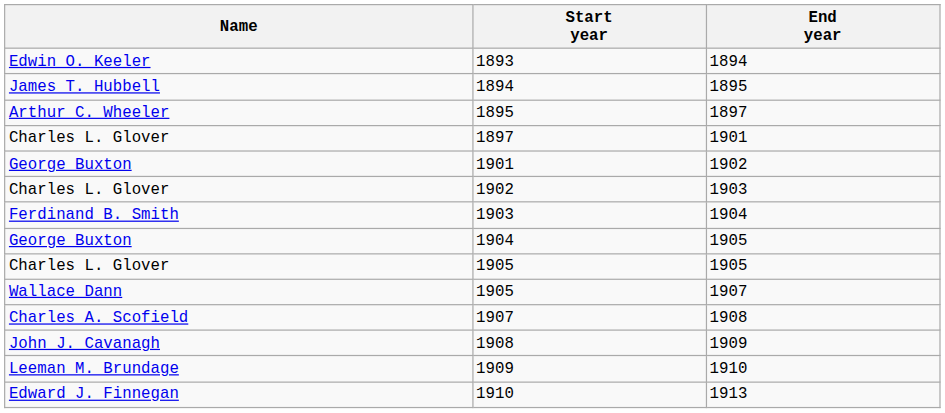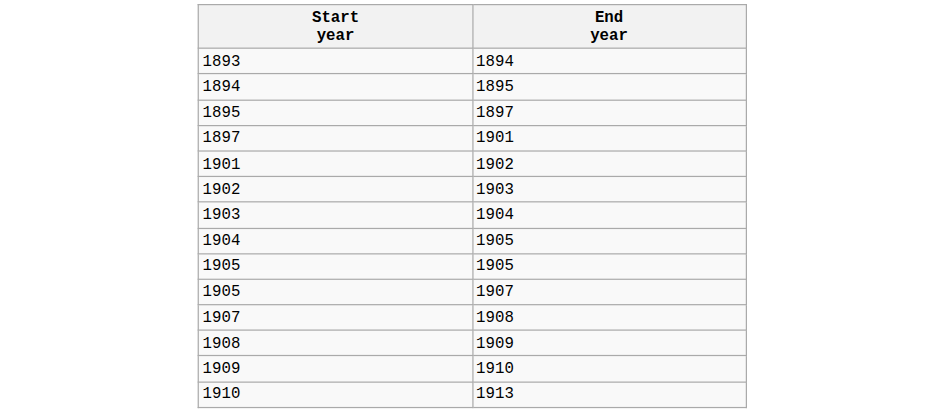 <table class="wikitable" style="margin:1em auto;">
 <tr>
-<th width="20%">Name</th>
 <th width="10%">Start<br>year</th>
 <th width="10%">End<br>year</th>
 </tr>
 <tr>
-<td><a href='#'>Edwin O. Keeler</a></td>
 <td>1893</td>
 <td>1894</td>
 </tr>
 <tr>
-<td><a href='#'>James T. Hubbell</a></td>
 <td>1894</td>
 <td>1895</td>
 </tr>
 <tr>
-<td><a href='#'>Arthur C. Wheeler</a></td>
 <td>1895</td>
 <td>1897</td>
 </tr>
 <tr>
-<td>Charles L. Glover</td>
 <td>1897</td>
 <td>1901</td>
 </tr>
 <tr>
-<td><a href='#'>George Buxton</a></td>
 <td>1901</td>
 <td>1902</td>
 </tr>
 <tr>
-<td>Charles L. Glover</td>
 <td>1902</td>
 <td>1903</td>
 </tr>
 <tr>
-<td><a href='#'>Ferdinand B. Smith</a></td>
 <td>1903</td>
 <td>1904</td>
 </tr>
 <tr>
-<td><a href='#'>George Buxton</a></td>
 <td>1904</td>
 <td>1905</td>
 </tr>
 <tr>
-<td>Charles L. Glover</td>
 <td>1905</td>
 <td>1905</td>
 </tr>
 <tr>
-<td><a href='#'>Wallace Dann</a></td>
 <td>1905</td>
 <td>1907</td>
 </tr>
 <tr>
-<td><a href='#'>Charles A. Scofield</a></td>
 <td>1907</td>
 <td>1908</td>
 </tr>
 <tr>
-<td><a href='#'>John J. Cavanagh</a></td>
 <td>1908</td>
 <td>1909</td>
 </tr>
 <tr>
-<td><a href='#'>Leeman M. Brundage</a></td>
 <td>1909</td>
 <td>1910</td>
 </tr>
 <tr>
-<td><a href='#'>Edward J. Finnegan</a></td>
 <td>1910</td>
 <td>1913</td>
 </tr>
 </table>
